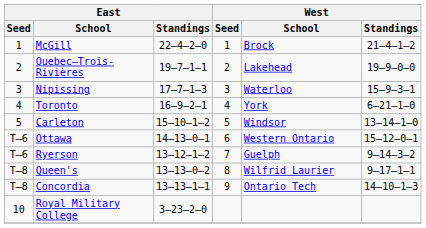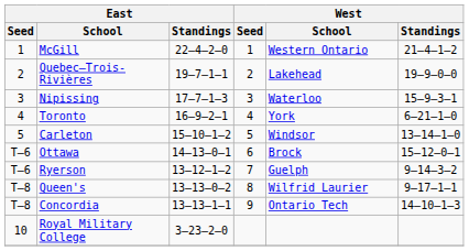 <table class="wikitable">
 <tr>
 <th colspan=3>East</th>
 <th colspan=3>West</th>
 </tr>
 <tr>
 <th>Seed</th>
 <th style="width:150px">School</th>
 <th>Standings</th>
 <th>Seed</th>
 <th style="width:150px">School</th>
 <th>Standings</th>
 </tr>
 <tr>
 <td align=center>1</td>
 <td><a href='#'>McGill</a></td>
 <td align=center>22–4–2–0</td>
 <td align=center>1</td>
-<td><a href='#'>Brock</a></td>
+<td><a href='#'>Western Ontario</a></td>
 <td align=center>21–4–1–2</td>
 </tr>
 <tr>
 <td align=center>2</td>
 <td><a href='#'>Quebec–Trois-Rivières</a></td>
 <td align=center>19–7–1–1</td>
 <td align=center>2</td>
 <td><a href='#'>Lakehead</a></td>
 <td align=center>19–9–0–0</td>
 </tr>
 <tr>
 <td align=center>3</td>
 <td><a href='#'>Nipissing</a></td>
 <td align=center>17–7–1–3</td>
 <td align=center>3</td>
 <td><a href='#'>Waterloo</a></td>
 <td align=center>15–9–3–1</td>
 </tr>
 <tr>
 <td align=center>4</td>
 <td><a href='#'>Toronto</a></td>
 <td align=center>16–9–2–1</td>
 <td align=center>4</td>
 <td><a href='#'>York</a></td>
 <td align=center>6–21–1–0</td>
 </tr>
 <tr>
 <td align=center>5</td>
 <td><a href='#'>Carleton</a></td>
 <td align=center>15–10–1–2</td>
 <td align=center>5</td>
 <td><a href='#'>Windsor</a></td>
 <td align=center>13–14–1–0</td>
 </tr>
 <tr>
 <td align=center>T–6</td>
 <td><a href='#'>Ottawa</a></td>
 <td align=center>14–13–0–1</td>
 <td align=center>6</td>
-<td><a href='#'>Western Ontario</a></td>
+<td><a href='#'>Brock</a></td>
 <td align=center>15–12–0–1</td>
 </tr>
 <tr>
 <td align=center>T–6</td>
 <td><a href='#'>Ryerson</a></td>
 <td align=center>13–12–1–2</td>
 <td align=center>7</td>
 <td><a href='#'>Guelph</a></td>
 <td align=center>9–14–3–2</td>
 </tr>
 <tr>
 <td align=center>T–8</td>
 <td><a href='#'>Queen's</a></td>
 <td align=center>13–13–0–2</td>
 <td align=center>8</td>
 <td><a href='#'>Wilfrid Laurier</a></td>
 <td align=center>9–17–1–1</td>
 </tr>
 <tr>
 <td align=center>T–8</td>
 <td><a href='#'>Concordia</a></td>
 <td align=center>13–13–1–1</td>
 <td align=center>9</td>
 <td><a href='#'>Ontario Tech</a></td>
 <td align=center>14–10–1–3</td>
 </tr>
 <tr>
 <td align=center>10</td>
 <td><a href='#'>Royal Military College</a></td>
 <td align=center>3–23–2–0</td>
 <td></td>
 <td></td>
 <td></td>
 </tr>
 <tr>
 </tr>
 </table>
